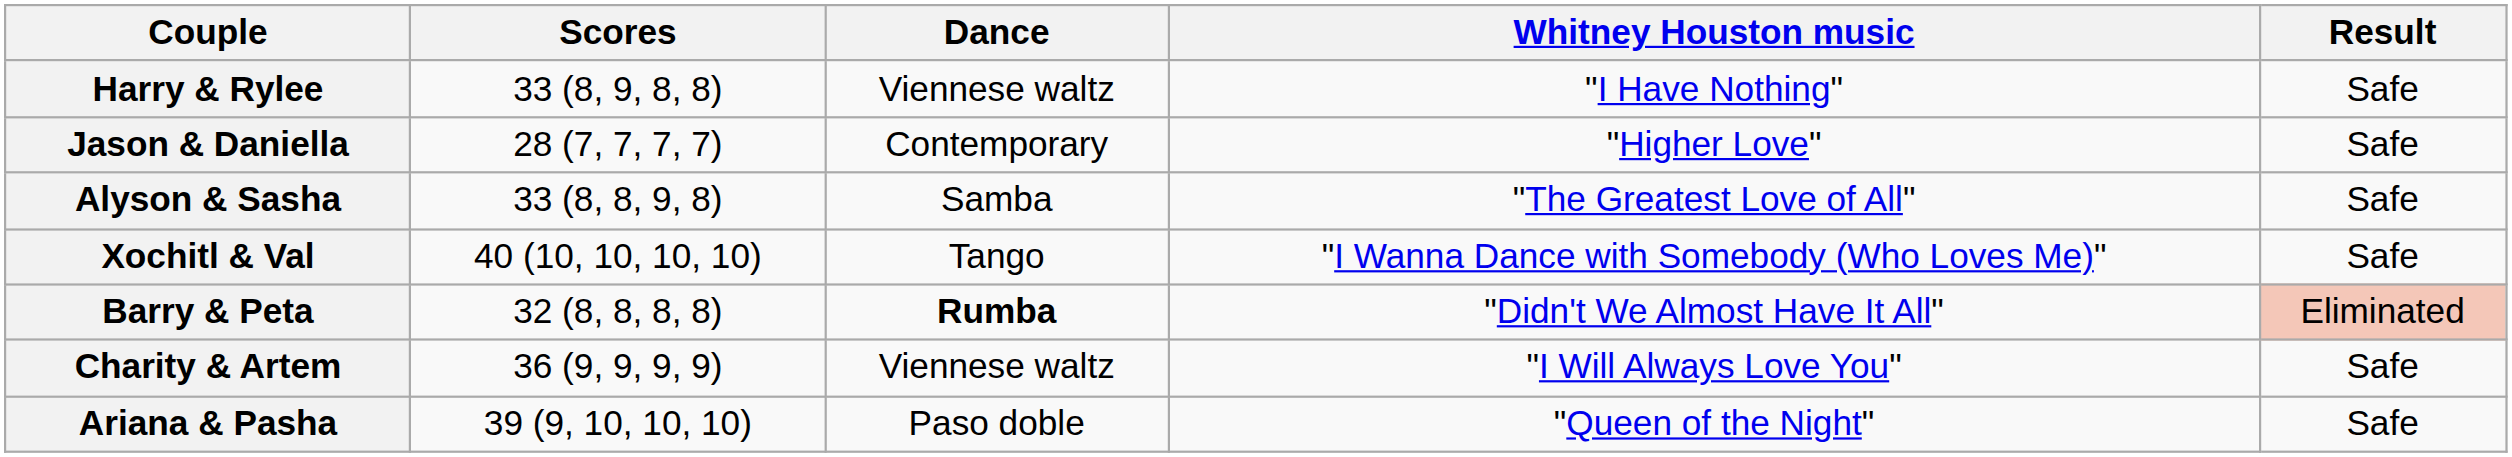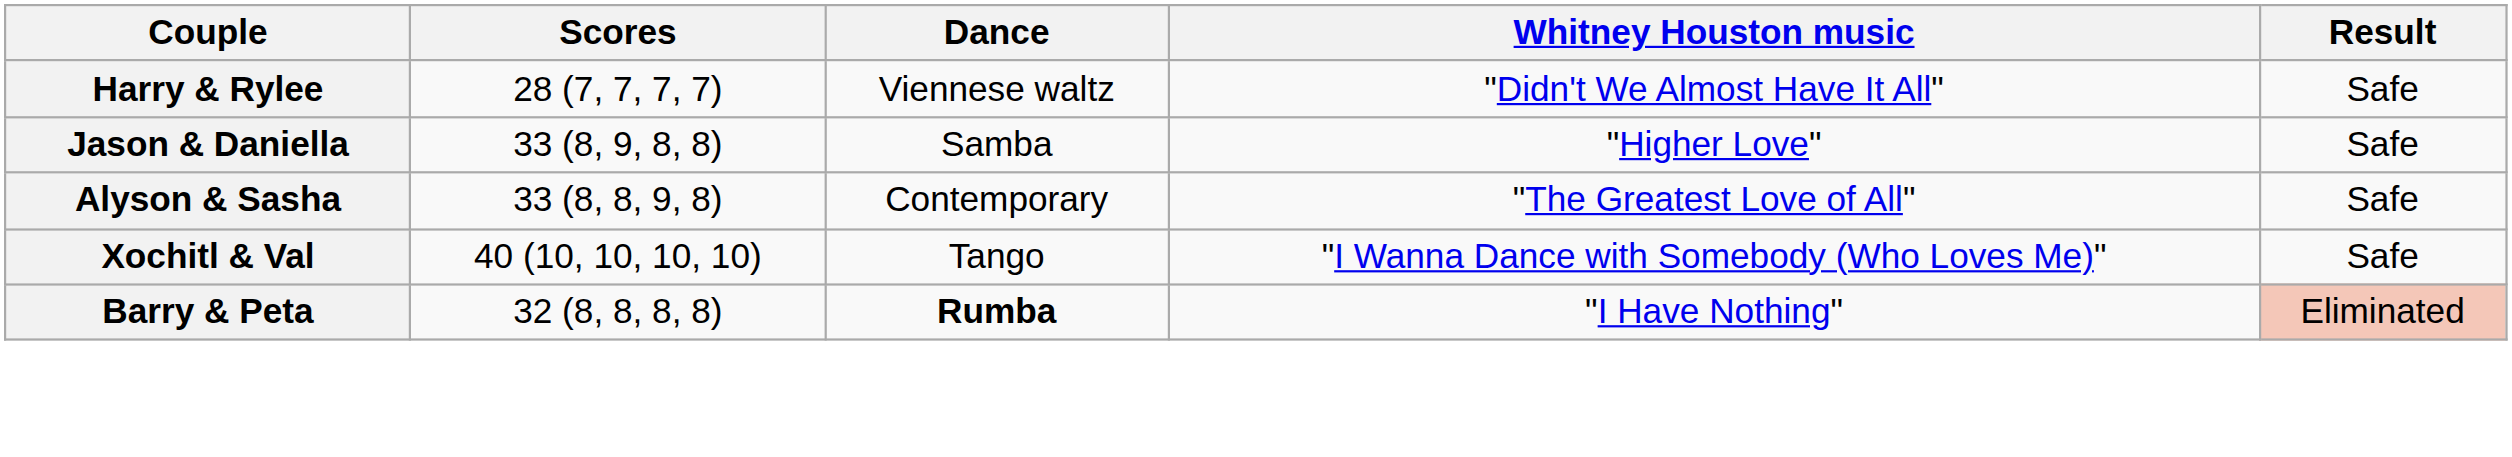 <table class="wikitable sortable" style="text-align:center; width: 90%">
 <tr>
 <th scope="col">Couple</th>
 <th scope="col">Scores</th>
 <th scope="col" class="unsortable">Dance</th>
 <th class="unsortable" scope="col"><a href='#'>Whitney Houston music</a></th>
 <th class="unsortable" scope="col">Result</th>
 </tr>
 <tr>
 <th scope="row">Harry & Rylee</th>
-<td>33 (8, 9, 8, 8)</td>
+<td>28 (7, 7, 7, 7)</td>
 <td>Viennese waltz</td>
-<td>"<a href='#'>I Have Nothing</a>"</td>
+<td>"<a href='#'>Didn't We Almost Have It All</a>"</td>
 <td>Safe</td>
 </tr>
 <tr>
 <th scope="row">Jason & Daniella</th>
-<td>28 (7, 7, 7, 7)</td>
-<td>Contemporary</td>
+<td>33 (8, 9, 8, 8)</td>
+<td>Samba</td>
 <td>"<a href='#'>Higher Love</a>"</td>
 <td>Safe</td>
 </tr>
 <tr>
 <th scope="row">Alyson & Sasha</th>
 <td>33 (8, 8, 9, 8)</td>
-<td>Samba</td>
+<td>Contemporary</td>
 <td>"<a href='#'>The Greatest Love of All</a>"</td>
 <td>Safe</td>
 </tr>
 <tr>
 <th scope="row">Xochitl & Val</th>
 <td>40 (10, 10, 10, 10)</td>
 <td>Tango</td>
 <td>"<a href='#'>I Wanna Dance with Somebody (Who Loves Me)</a>"</td>
 <td>Safe</td>
 </tr>
 <tr>
 <th scope="row">Barry & Peta</th>
 <td>32 (8, 8, 8, 8)</td>
 <td><strong>Rumba</strong></td>
-<td>"<a href='#'>Didn't We Almost Have It All</a>"</td>
+<td>"<a href='#'>I Have Nothing</a>"</td>
 <td bgcolor="f4c7b8">Eliminated</td>
 </tr>
-<tr>
-<th scope="row">Charity & Artem</th>
-<td>36 (9, 9, 9, 9)</td>
-<td>Viennese waltz</td>
-<td>"<a href='#'>I Will Always Love You</a>"</td>
-<td>Safe</td>
-</tr>
-<tr>
-<th scope="row">Ariana & Pasha</th>
-<td>39 (9, 10, 10, 10)</td>
-<td>Paso doble</td>
-<td>"<a href='#'>Queen of the Night</a>"</td>
-<td>Safe</td>
-</tr>
 </table>
